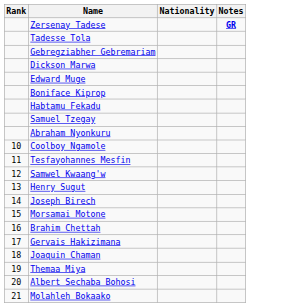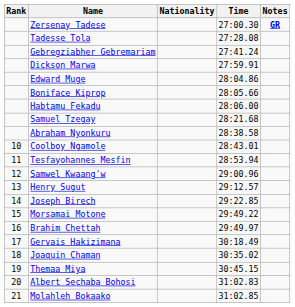 <table class="wikitable sortable" style="text-align:center">
 <tr>
 <th>Rank</th>
 <th>Name</th>
 <th>Nationality</th>
+<th>Time</th>
 <th>Notes</th>
 </tr>
 <tr>
 <td></td>
 <td align=left><a href='#'>Zersenay Tadese</a></td>
 <td align=left></td>
+<td>27:00.30</td>
 <td><strong><a href='#'>GR</a></strong></td>
 </tr>
 <tr>
 <td></td>
 <td align=left><a href='#'>Tadesse Tola</a></td>
 <td align=left></td>
+<td>27:28.08</td>
 <td></td>
 </tr>
 <tr>
 <td></td>
 <td align=left><a href='#'>Gebregziabher Gebremariam</a></td>
 <td align=left></td>
+<td>27:41.24</td>
 <td></td>
 </tr>
 <tr>
 <td></td>
 <td align=left><a href='#'>Dickson Marwa</a></td>
 <td align=left></td>
+<td>27:59.91</td>
 <td></td>
 </tr>
 <tr>
 <td></td>
 <td align=left><a href='#'>Edward Muge</a></td>
 <td align=left></td>
+<td>28:04.86</td>
 <td></td>
 </tr>
 <tr>
 <td></td>
 <td align=left><a href='#'>Boniface Kiprop</a></td>
 <td align=left></td>
+<td>28:05.66</td>
 <td></td>
 </tr>
 <tr>
 <td></td>
 <td align=left><a href='#'>Habtamu Fekadu</a></td>
 <td align=left></td>
+<td>28:06.00</td>
 <td></td>
 </tr>
 <tr>
 <td></td>
 <td align=left><a href='#'>Samuel Tzegay</a></td>
 <td align=left></td>
+<td>28:21.68</td>
 <td></td>
 </tr>
 <tr>
 <td></td>
 <td align=left><a href='#'>Abraham Nyonkuru</a></td>
 <td align=left></td>
+<td>28:38.58</td>
 <td></td>
 </tr>
 <tr>
 <td>10</td>
 <td align=left><a href='#'>Coolboy Ngamole</a></td>
 <td align=left></td>
+<td>28:43.01</td>
 <td></td>
 </tr>
 <tr>
 <td>11</td>
 <td align=left><a href='#'>Tesfayohannes Mesfin</a></td>
 <td align=left></td>
+<td>28:53.94</td>
 <td></td>
 </tr>
 <tr>
 <td>12</td>
 <td align=left><a href='#'>Samwel Kwaang'w</a></td>
 <td align=left></td>
+<td>29:00.96</td>
 <td></td>
 </tr>
 <tr>
 <td>13</td>
 <td align=left><a href='#'>Henry Sugut</a></td>
 <td align=left></td>
+<td>29:12.57</td>
 <td></td>
 </tr>
 <tr>
 <td>14</td>
 <td align=left><a href='#'>Joseph Birech</a></td>
 <td align=left></td>
+<td>29:22.85</td>
 <td></td>
 </tr>
 <tr>
 <td>15</td>
 <td align=left><a href='#'>Morsamai Motone</a></td>
 <td align=left></td>
+<td>29:49.22</td>
 <td></td>
 </tr>
 <tr>
 <td>16</td>
 <td align=left><a href='#'>Brahim Chettah</a></td>
 <td align=left></td>
+<td>29:49.97</td>
 <td></td>
 </tr>
 <tr>
 <td>17</td>
 <td align=left><a href='#'>Gervais Hakizimana</a></td>
 <td align=left></td>
+<td>30:18.49</td>
 <td></td>
 </tr>
 <tr>
 <td>18</td>
 <td align=left><a href='#'>Joaquin Chaman</a></td>
 <td align=left></td>
+<td>30:35.02</td>
 <td></td>
 </tr>
 <tr>
 <td>19</td>
 <td align=left><a href='#'>Themaa Miya</a></td>
 <td align=left></td>
+<td>30:45.15</td>
 <td></td>
 </tr>
 <tr>
 <td>20</td>
 <td align=left><a href='#'>Albert Sechaba Bohosi</a></td>
 <td align=left></td>
+<td>31:02.83</td>
 <td></td>
 </tr>
 <tr>
 <td>21</td>
 <td align=left><a href='#'>Molahleh Bokaako</a></td>
 <td align=left></td>
+<td>31:02.85</td>
 <td></td>
 </tr>
 </table>
